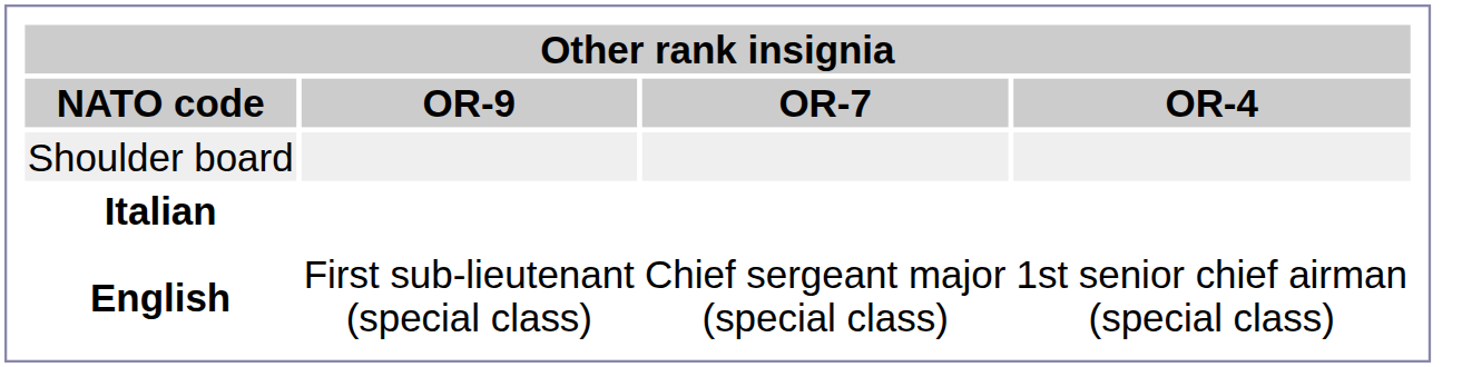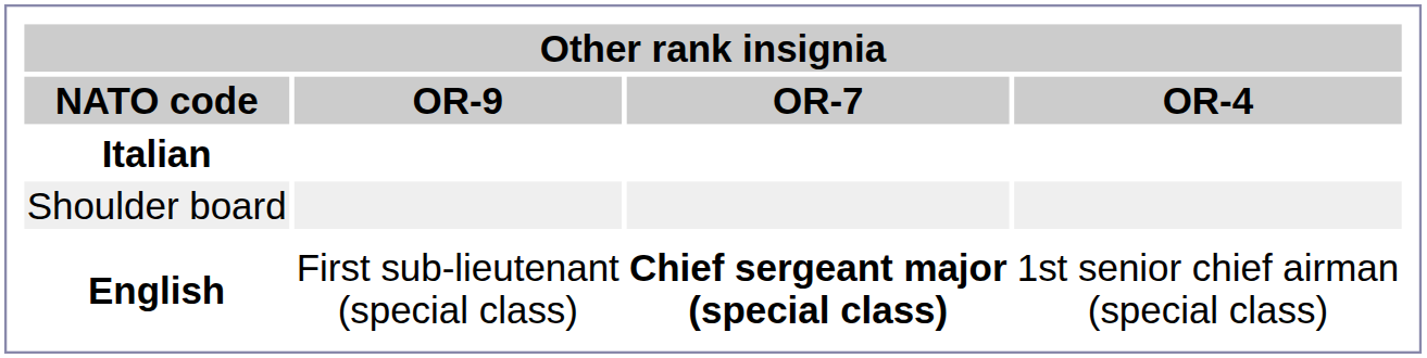 <table style="border:1px solid #8888aa; background:#fff; padding:5px; font-size:95%; margin:0 12px 12px 0;">
 <tr style="background:#ccc;">
 <th colspan=4>Other rank insignia</th>
 </tr>
 <tr style="background-color:#CCCCCC; text-align:center;">
 <th>NATO code</th>
 <th>OR-9</th>
 <th>OR-7</th>
 <th>OR-4</th>
 </tr>
-<tr style="text-align:center; background:#efefef;">
-<td>Shoulder board</td>
+<tr style="text-align:center;">
+<th>Italian</th>
 <td></td>
 <td></td>
 <td></td>
 </tr>
-<tr style="text-align:center;">
-<th>Italian</th>
+<tr style="text-align:center; background:#efefef;">
+<td>Shoulder board</td>
 <td></td>
 <td></td>
 <td></td>
 </tr>
 <tr>
 <td colspan=4></td>
 </tr>
 <tr style="text-align:center;">
 <th>English</th>
 <td>First sub-lieutenant<br>(special class)</td>
-<td>Chief sergeant major<br>(special class)</td>
+<td><strong>Chief sergeant major<br>(special class)</strong></td>
 <td>1st senior chief airman<br> (special class)</td>
 </tr>
 </table>
